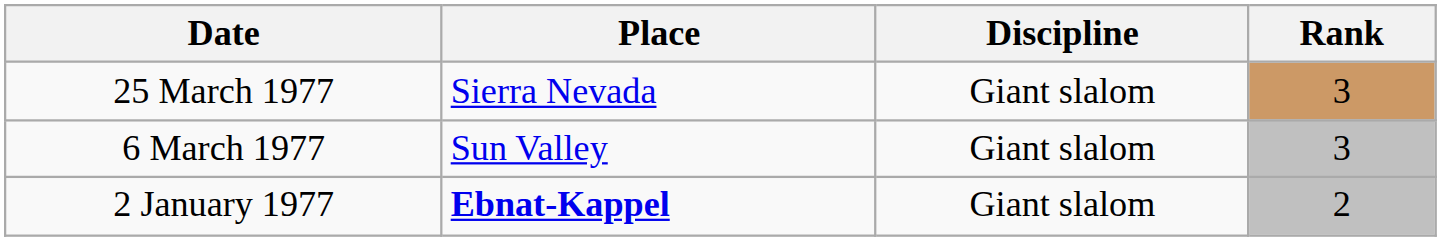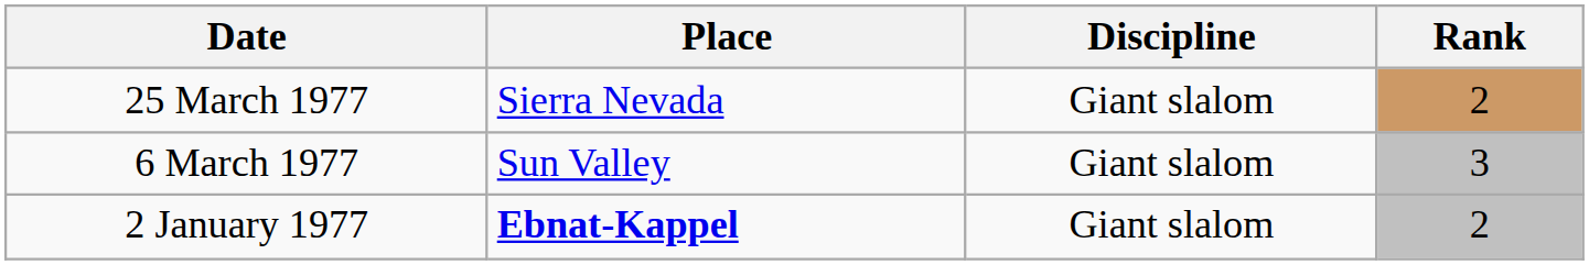 <table class="wikitable" width=40% style="font-size:100%; text-align:center;">
 <tr>
 <th>Date</th>
 <th>Place</th>
 <th>Discipline</th>
 <th>Rank</th>
 </tr>
 <tr>
 <td>25 March 1977</td>
 <td align=left> <a href='#'>Sierra Nevada</a></td>
 <td>Giant slalom</td>
-<td bgcolor=cc9966>3</td>
+<td bgcolor=cc9966>2</td>
 </tr>
 <tr>
 <td>6 March 1977</td>
 <td align=left> <a href='#'>Sun Valley</a></td>
 <td>Giant slalom</td>
 <td bgcolor=silver>3</td>
 </tr>
 <tr>
 <td>2 January 1977</td>
 <td align=left><strong> <a href='#'>Ebnat-Kappel</a></strong></td>
 <td>Giant slalom</td>
 <td bgcolor=silver>2</td>
 </tr>
 </table>
